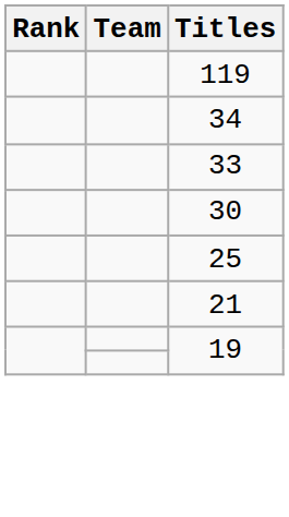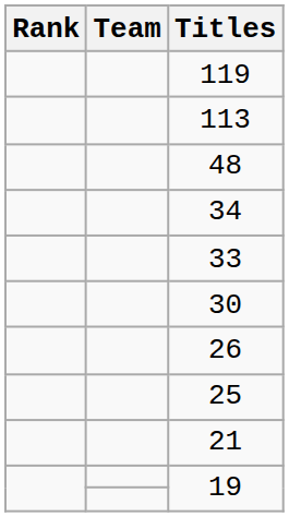 <table class="wikitable sortable" style="text-align:center">
 <tr>
 <th>Rank</th>
 <th>Team</th>
 <th>Titles</th>
 </tr>
 <tr>
 <td></td>
 <td style=><em></em></td>
 <td>119</td>
+</tr>
+<tr>
+<td></td>
+<td style=><strong></strong></td>
+<td>113</td>
+</tr>
+<tr>
+<td></td>
+<td style=><em></em></td>
+<td>48</td>
 </tr>
 <tr>
 <td></td>
 <td style=><strong></strong></td>
 <td>34</td>
 </tr>
 <tr>
 <td></td>
 <td style=><strong></strong></td>
 <td>33</td>
 </tr>
 <tr>
 <td></td>
 <td style=><strong></strong></td>
 <td>30</td>
+</tr>
+<tr>
+<td></td>
+<td style=><strong></strong></td>
+<td>26</td>
 </tr>
 <tr>
 <td></td>
 <td style=><strong></strong></td>
 <td>25</td>
 </tr>
 <tr>
 <td></td>
 <td style=><strong></strong></td>
 <td>21</td>
 </tr>
 <tr>
 <td rowspan=2></td>
 <td style=><strong></strong></td>
 <td rowspan=2>19</td>
 </tr>
 <tr>
 <td style=><strong></strong></td>
 </tr>
 </table>
